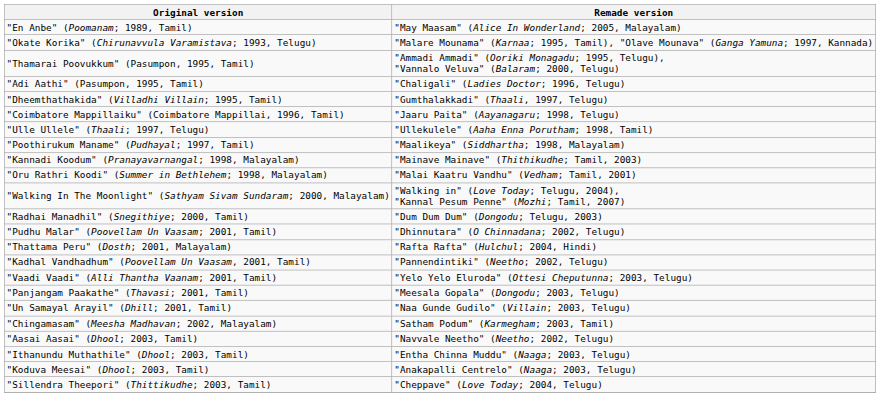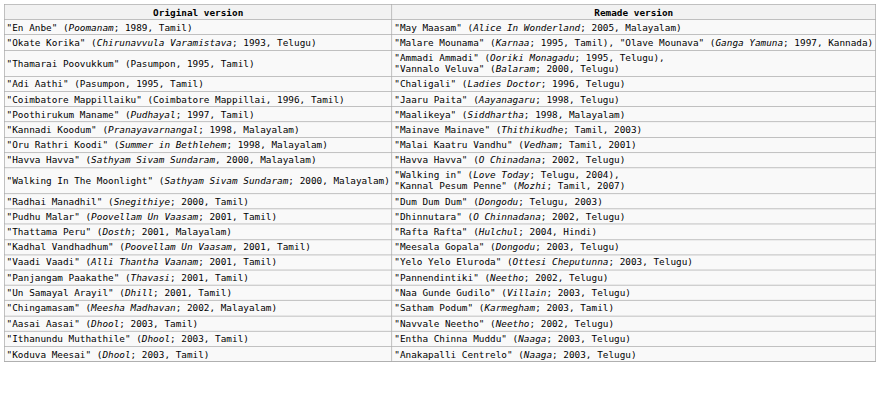 <table class="wikitable sortable">
 <tr>
 <th>Original version</th>
 <th>Remade version</th>
 </tr>
 <tr>
 <td>"En Anbe" (<em>Poomanam</em>; 1989, Tamil)</td>
 <td>"May Maasam" (<em>Alice In Wonderland</em>; 2005, Malayalam)</td>
 </tr>
 <tr>
 <td>"Okate Korika" (<em>Chirunavvula Varamistava</em>; 1993, Telugu)</td>
 <td>"Malare Mounama" (<em>Karnaa</em>; 1995, Tamil), "Olave Mounava" (<em>Ganga Yamuna</em>; 1997, Kannada)</td>
 </tr>
 <tr>
 <td>"Thamarai Poovukkum" (Pasumpon, 1995, Tamil)</td>
 <td>"Ammadi Ammadi" (<em>Ooriki Monagadu</em>; 1995, Telugu),<br>"Vannalo Veluva" (<em>Balaram</em>; 2000, Telugu)</td>
 </tr>
 <tr>
 <td>"Adi Aathi" (Pasumpon, 1995, Tamil)</td>
 <td>"Chaligali" (<em>Ladies Doctor</em>; 1996, Telugu)</td>
 </tr>
 <tr>
-<td>"Dheemthathakida" (<em>Villadhi Villain</em>; 1995, Tamil)</td>
-<td>"Gumthalakkadi" (<em>Thaali</em>, 1997, Telugu)</td>
-</tr>
-<tr>
 <td>"Coimbatore Mappillaiku" (Coimbatore Mappillai, 1996, Tamil)</td>
 <td>"Jaaru Paita" (<em>Aayanagaru</em>; 1998, Telugu)</td>
-</tr>
-<tr>
-<td>"Ulle Ullele" (<em>Thaali</em>; 1997, Telugu)</td>
-<td>"Ullekulele" (<em>Aaha Enna Porutham</em>; 1998, Tamil)</td>
 </tr>
 <tr>
 <td>"Poothirukum Maname" (<em>Pudhayal</em>; 1997, Tamil)</td>
 <td>"Maalikeya" (<em>Siddhartha</em>; 1998, Malayalam)</td>
 </tr>
 <tr>
 <td>"Kannadi Koodum" (<em>Pranayavarnangal</em>; 1998, Malayalam)</td>
 <td>"Mainave Mainave" (<em>Thithikudhe</em>; Tamil, 2003)</td>
 </tr>
 <tr>
 <td>"Oru Rathri Koodi" (<em>Summer in Bethlehem</em>; 1998, Malayalam)</td>
 <td>"Malai Kaatru Vandhu" (<em>Vedham</em>; Tamil, 2001)</td>
+</tr>
+<tr>
+<td>"Havva Havva" (<em>Sathyam Sivam Sundaram</em>, 2000, Malayalam)</td>
+<td>"Havva Havva" (<em>O Chinadana</em>; 2002, Telugu)</td>
 </tr>
 <tr>
 <td>"Walking In The Moonlight" (<em>Sathyam Sivam Sundaram</em>; 2000, Malayalam)</td>
 <td>"Walking in" (<em>Love Today</em>; Telugu, 2004),<br>"Kannal Pesum Penne" (<em>Mozhi</em>; Tamil, 2007)</td>
 </tr>
 <tr>
 <td>"Radhai Manadhil" (<em>Snegithiye</em>; 2000, Tamil)</td>
 <td>"Dum Dum Dum" (<em>Dongodu</em>; Telugu, 2003)</td>
 </tr>
 <tr>
 <td>"Pudhu Malar" (<em>Poovellam Un Vaasam</em>; 2001, Tamil)</td>
 <td>"Dhinnutara" (<em>O Chinnadana</em>; 2002, Telugu)</td>
 </tr>
 <tr>
 <td>"Thattama Peru" (<em>Dosth</em>; 2001, Malayalam)</td>
 <td>"Rafta Rafta" (<em>Hulchul</em>; 2004, Hindi)</td>
 </tr>
 <tr>
 <td>"Kadhal Vandhadhum" (<em>Poovellam Un Vaasam</em>, 2001, Tamil)</td>
-<td>"Pannendintiki" (<em>Neetho</em>; 2002, Telugu)</td>
+<td>"Meesala Gopala" (<em>Dongodu</em>; 2003, Telugu)</td>
 </tr>
 <tr>
 <td>"Vaadi Vaadi" (<em>Alli Thantha Vaanam</em>; 2001, Tamil)</td>
 <td>"Yelo Yelo Eluroda" (<em>Ottesi Cheputunna</em>; 2003, Telugu)</td>
 </tr>
 <tr>
 <td>"Panjangam Paakathe" (<em>Thavasi</em>; 2001, Tamil)</td>
-<td>"Meesala Gopala" (<em>Dongodu</em>; 2003, Telugu)</td>
+<td>"Pannendintiki" (<em>Neetho</em>; 2002, Telugu)</td>
 </tr>
 <tr>
 <td>"Un Samayal Arayil" (<em>Dhill</em>; 2001, Tamil)</td>
 <td>"Naa Gunde Gudilo" (<em>Villain</em>; 2003, Telugu)</td>
 </tr>
 <tr>
 <td>"Chingamasam" (<em>Meesha Madhavan</em>; 2002, Malayalam)</td>
 <td>"Satham Podum" (<em>Karmegham</em>; 2003, Tamil)</td>
 </tr>
 <tr>
 <td>"Aasai Aasai" (<em>Dhool</em>; 2003,  Tamil)</td>
 <td>"Navvale Neetho" (<em>Neetho</em>; 2002, Telugu)</td>
 </tr>
 <tr>
 <td>"Ithanundu Muthathile" (<em>Dhool</em>; 2003, Tamil)</td>
 <td>"Entha Chinna Muddu" (<em>Naaga</em>; 2003, Telugu)</td>
 </tr>
 <tr>
 <td>"Koduva Meesai" (<em>Dhool</em>; 2003, Tamil)</td>
 <td>"Anakapalli Centrelo" (<em>Naaga</em>; 2003, Telugu)</td>
 </tr>
 <tr>
-<td>"Sillendra Theepori" (<em>Thittikudhe</em>; 2003, Tamil)</td>
-<td>"Cheppave" (<em>Love Today</em>; 2004, Telugu)</td>
-</tr>
-<tr>
 </tr>
 </table>
